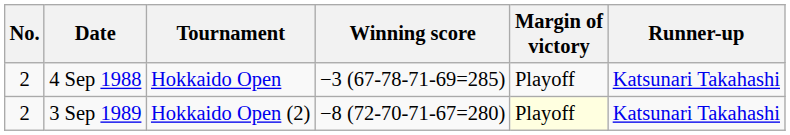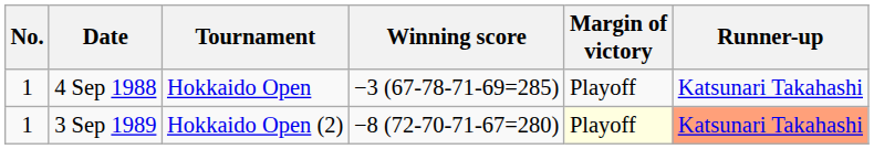 <table class="wikitable" style="font-size:95%;">
 <tr>
 <th>No.</th>
 <th>Date</th>
 <th>Tournament</th>
 <th>Winning score</th>
 <th>Margin of<br>victory</th>
 <th>Runner-up</th>
 </tr>
 <tr>
-<td align=center>2</td>
+<td align=center>1</td>
 <td align=right>4 Sep <a href='#'>1988</a></td>
 <td><a href='#'>Hokkaido Open</a></td>
 <td>−3 (67-78-71-69=285)</td>
 <td>Playoff</td>
 <td> <a href='#'>Katsunari Takahashi</a></td>
 </tr>
 <tr>
-<td align=center>2</td>
+<td align=center>1</td>
 <td align=right>3 Sep <a href='#'>1989</a></td>
 <td><a href='#'>Hokkaido Open</a> (2)</td>
 <td>−8 (72-70-71-67=280)</td>
 <td style="background: lightyellow;">Playoff</td>
-<td> <a href='#'>Katsunari Takahashi</a></td>
+<td style="background: lightsalmon;"> <a href='#'>Katsunari Takahashi</a></td>
 </tr>
 </table>
